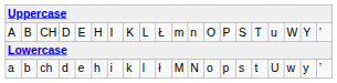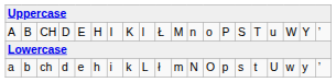 <table class="wikitable" style="margin:1em auto;" style=text-align:center>
 <tr>
 <td bgcolor="#EFEFEF" colspan="20"><strong><a href='#'>Uppercase</a></strong></td>
 </tr>
 <tr>
 <td width=15>A</td>
 <td width=15>B</td>
 <td width=15>CH</td>
 <td width=15>D</td>
 <td width=15>E</td>
 <td width=15>H</td>
 <td width=15>I</td>
 <td width=15>K</td>
-<td width=15>L</td>
+<td>l</td>
 <td width=15>Ł</td>
-<td>m</td>
+<td width=15>M</td>
 <td>n</td>
-<td width=15>O</td>
+<td>o</td>
 <td width=15>P</td>
 <td width=15>S</td>
 <td width=15>T</td>
 <td>u</td>
 <td width=15>W</td>
 <td width=15>Y</td>
 <td width=15>’</td>
 </tr>
 <tr>
 <td bgcolor="#EFEFEF" colspan="20"><strong><a href='#'>Lowercase</a></strong></td>
 </tr>
 <tr>
 <td>a</td>
 <td>b</td>
 <td>ch</td>
 <td>d</td>
 <td>e</td>
 <td>h</td>
 <td>i</td>
 <td>k</td>
-<td>l</td>
+<td width=15>L</td>
 <td>ł</td>
-<td width=15>M</td>
+<td>m</td>
 <td width=15>N</td>
-<td>o</td>
+<td width=15>O</td>
 <td>p</td>
 <td>s</td>
 <td>t</td>
 <td width=15>U</td>
 <td>w</td>
 <td>y</td>
 <td>’</td>
 </tr>
 </table>
